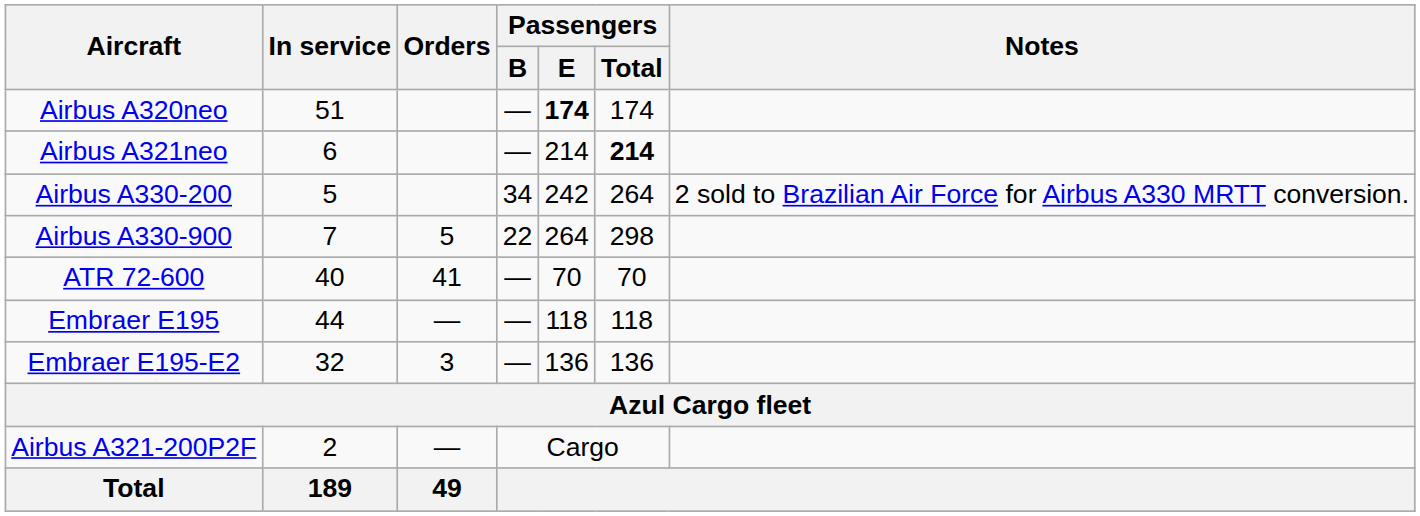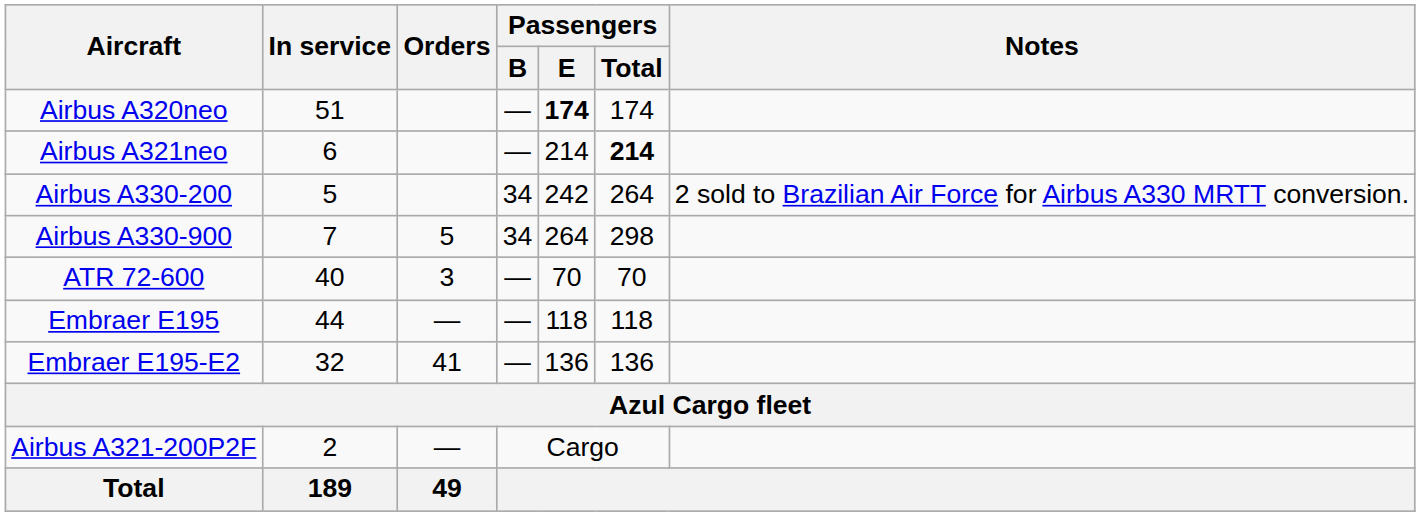 <table class="wikitable" style="border-collapse:collapse;text-align:center; margin:auto; margin-left:auto; margin-right:auto;">
 <tr>
 <th rowspan="2">Aircraft</th>
 <th rowspan="2">In service</th>
 <th rowspan="2">Orders</th>
 <th colspan="3">Passengers</th>
 <th rowspan="2">Notes</th>
 </tr>
 <tr>
 <th><abbr>B</abbr></th>
 <th><abbr>E</abbr></th>
 <th>Total</th>
 </tr>
 <tr>
 <td><a href='#'>Airbus A320neo</a></td>
 <td>51</td>
 <td></td>
 <td>—</td>
 <td><strong>174</strong></td>
 <td>174</td>
 <td></td>
 </tr>
 <tr>
 <td><a href='#'>Airbus A321neo</a></td>
 <td>6</td>
 <td></td>
 <td>—</td>
 <td>214</td>
 <td><strong>214</strong></td>
 <td></td>
 </tr>
 <tr>
 <td><a href='#'>Airbus A330-200</a></td>
 <td>5</td>
 <td></td>
 <td>34</td>
 <td>242</td>
 <td>264</td>
 <td>2 sold to <a href='#'>Brazilian Air Force</a> for <a href='#'>Airbus A330 MRTT</a> conversion.</td>
 </tr>
 <tr>
 <td><a href='#'>Airbus A330-900</a></td>
 <td>7</td>
 <td>5</td>
-<td>22</td>
+<td>34</td>
 <td>264</td>
 <td>298</td>
 <td></td>
 </tr>
 <tr>
 <td><a href='#'>ATR 72-600</a></td>
 <td>40</td>
-<td>41</td>
+<td>3</td>
 <td>—</td>
 <td>70</td>
 <td>70</td>
 <td></td>
 </tr>
 <tr>
 <td><a href='#'>Embraer E195</a></td>
 <td>44</td>
 <td>—</td>
 <td>—</td>
 <td>118</td>
 <td>118</td>
 <td></td>
 </tr>
 <tr>
 <td><a href='#'>Embraer E195-E2</a></td>
 <td>32</td>
-<td>3</td>
+<td>41</td>
 <td>—</td>
 <td>136</td>
 <td>136</td>
 <td></td>
 </tr>
 <tr>
 <th colspan="7">Azul Cargo fleet</th>
 </tr>
 <tr>
 <td><a href='#'>Airbus A321-200P2F</a></td>
 <td>2</td>
 <td>—</td>
 <td colspan="3"><abbr>Cargo</abbr></td>
 <td></td>
 </tr>
 <tr>
 <th>Total</th>
 <th>189</th>
 <th>49</th>
 <th colspan="4"></th>
 </tr>
 </table>
